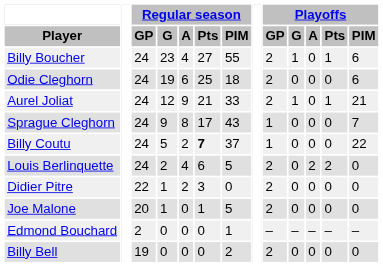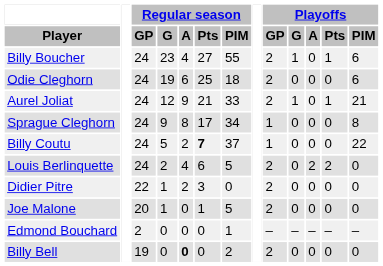 <table BORDER="0" CELLPADDING="3" CELLSPACING="2" ID="Table1">
 <tr ALIGN="center" bgcolor="#c0c0c0">
 <th ALIGN="center" colspan="1" bgcolor="#ffffff"> </th>
 <th ALIGN="center" rowspan="99" bgcolor="#ffffff"> </th>
 <th ALIGN="center" colspan="5"><a href='#'>Regular season</a></th>
 <th ALIGN="center" rowspan="99" bgcolor="#ffffff"> </th>
 <th ALIGN="center" colspan="5"><a href='#'>Playoffs</a></th>
 </tr>
 <tr ALIGN="center" bgcolor="#c0c0c0">
 <th ALIGN="center">Player</th>
 <th ALIGN="center">GP</th>
 <th ALIGN="center">G</th>
 <th ALIGN="center">A</th>
 <th ALIGN="center">Pts</th>
 <th ALIGN="center">PIM</th>
 <th ALIGN="center">GP</th>
 <th ALIGN="center">G</th>
 <th ALIGN="center">A</th>
 <th ALIGN="center">Pts</th>
 <th ALIGN="center">PIM</th>
 </tr>
 <tr bgcolor="#f0f0f0">
 <td><a href='#'>Billy Boucher</a></td>
 <td>24</td>
 <td>23</td>
 <td>4</td>
 <td>27</td>
 <td>55</td>
 <td>2</td>
 <td>1</td>
 <td>0</td>
 <td>1</td>
 <td>6</td>
 </tr>
 <tr bgcolor="#e0e0e0">
 <td><a href='#'>Odie Cleghorn</a></td>
 <td>24</td>
 <td>19</td>
 <td>6</td>
 <td>25</td>
 <td>18</td>
 <td>2</td>
 <td>0</td>
 <td>0</td>
 <td>0</td>
 <td>6</td>
 </tr>
 <tr bgcolor="#f0f0f0">
 <td><a href='#'>Aurel Joliat</a></td>
 <td>24</td>
 <td>12</td>
 <td>9</td>
 <td>21</td>
 <td>33</td>
 <td>2</td>
 <td>1</td>
 <td>0</td>
 <td>1</td>
 <td>21</td>
 </tr>
 <tr bgcolor="#e0e0e0">
 <td><a href='#'>Sprague Cleghorn</a></td>
 <td>24</td>
 <td>9</td>
 <td>8</td>
 <td>17</td>
-<td>43</td>
+<td>34</td>
 <td>1</td>
 <td>0</td>
 <td>0</td>
 <td>0</td>
-<td>7</td>
+<td>8</td>
 </tr>
 <tr bgcolor="#f0f0f0">
 <td><a href='#'>Billy Coutu</a></td>
 <td>24</td>
 <td>5</td>
 <td>2</td>
 <td><strong>7</strong></td>
 <td>37</td>
 <td>1</td>
 <td>0</td>
 <td>0</td>
 <td>0</td>
 <td>22</td>
 </tr>
 <tr bgcolor="#e0e0e0">
 <td><a href='#'>Louis Berlinquette</a></td>
 <td>24</td>
 <td>2</td>
 <td>4</td>
 <td>6</td>
 <td>5</td>
 <td>2</td>
 <td>0</td>
 <td>2</td>
 <td>2</td>
 <td>0</td>
 </tr>
 <tr bgcolor="#f0f0f0">
 <td><a href='#'>Didier Pitre</a></td>
 <td>22</td>
 <td>1</td>
 <td>2</td>
 <td>3</td>
 <td>0</td>
 <td>2</td>
 <td>0</td>
 <td>0</td>
 <td>0</td>
 <td>0</td>
 </tr>
 <tr bgcolor="#e0e0e0">
 <td><a href='#'>Joe Malone</a></td>
 <td>20</td>
 <td>1</td>
 <td>0</td>
 <td>1</td>
 <td>5</td>
 <td>2</td>
 <td>0</td>
 <td>0</td>
 <td>0</td>
 <td>0</td>
 </tr>
 <tr bgcolor="#f0f0f0">
 <td><a href='#'>Edmond Bouchard</a></td>
 <td>2</td>
 <td>0</td>
 <td>0</td>
 <td>0</td>
 <td>1</td>
 <td>–</td>
 <td>–</td>
 <td>–</td>
 <td>–</td>
 <td>–</td>
 </tr>
 <tr bgcolor="#e0e0e0">
 <td><a href='#'>Billy Bell</a></td>
 <td>19</td>
 <td>0</td>
-<td>0</td>
+<td><strong>0</strong></td>
 <td>0</td>
 <td>2</td>
 <td>2</td>
 <td>0</td>
 <td>0</td>
 <td>0</td>
 <td>0</td>
 </tr>
 </table>
